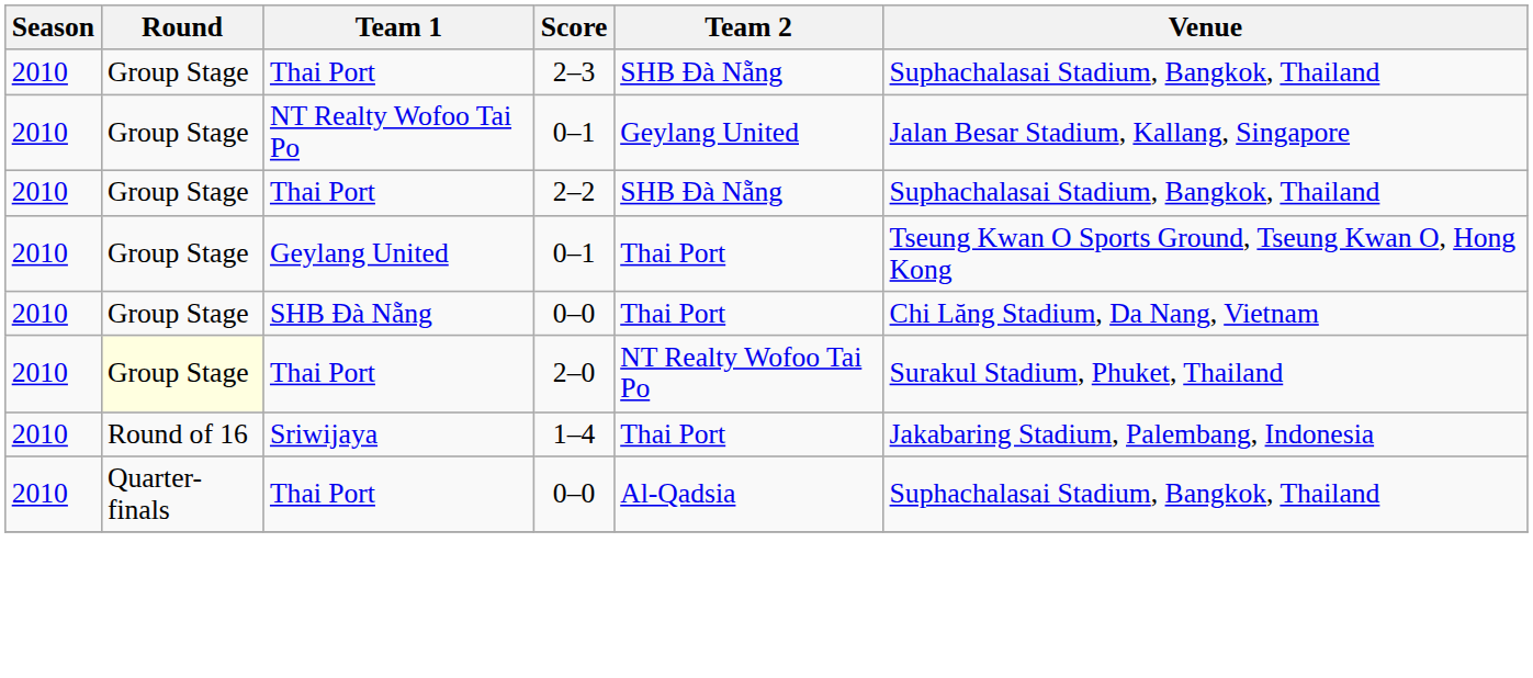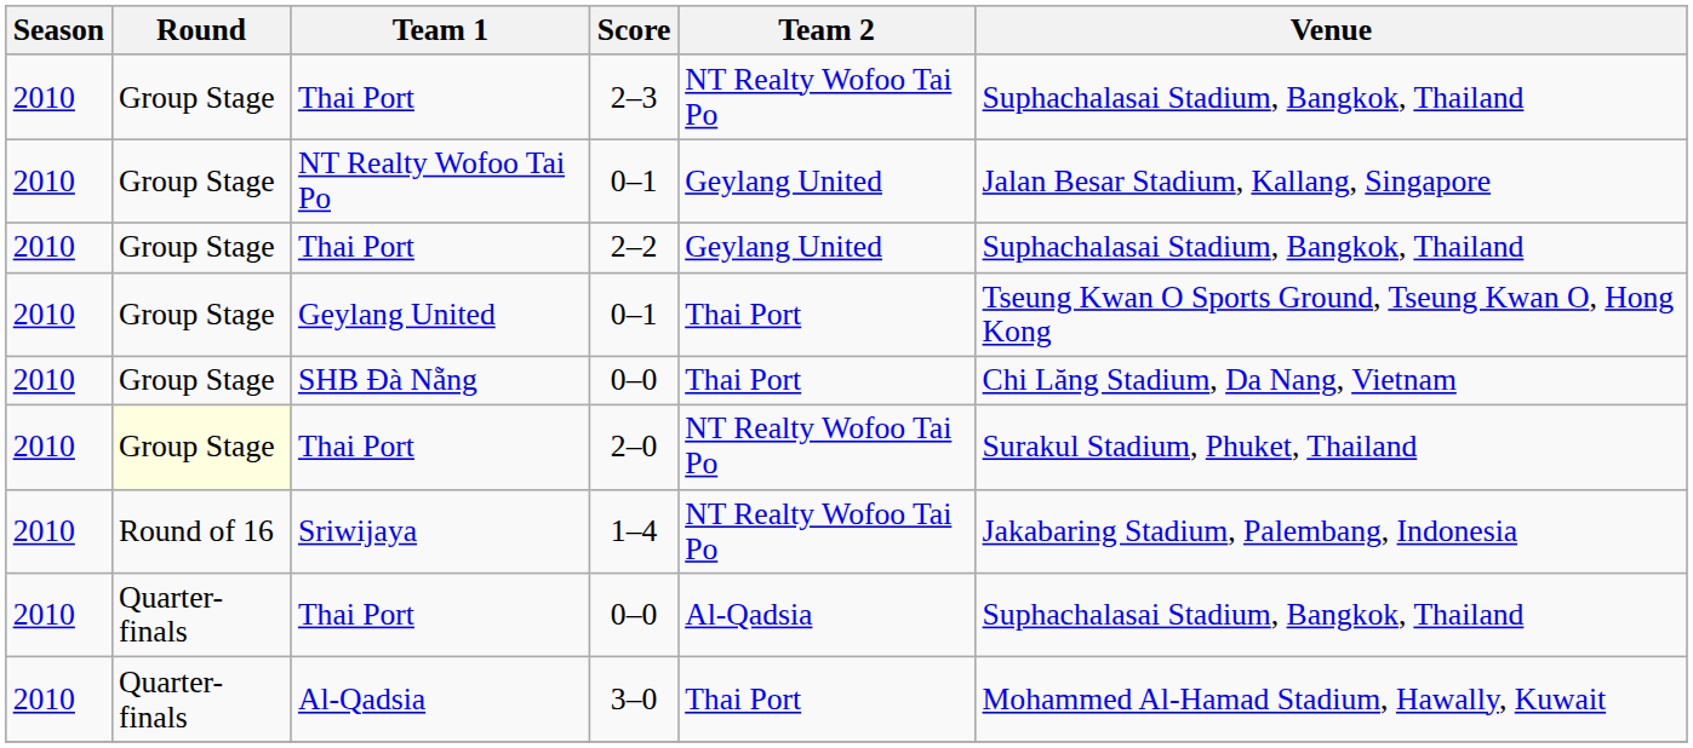 <table class="wikitable">
 <tr>
 <th>Season</th>
 <th>Round</th>
 <th>Team 1</th>
 <th>Score</th>
 <th>Team 2</th>
 <th>Venue</th>
 </tr>
 <tr>
 <td><a href='#'>2010</a></td>
 <td>Group Stage</td>
 <td> <a href='#'>Thai Port</a></td>
 <td style="text-align:center;">2–3</td>
-<td> <a href='#'>SHB Đà Nẵng</a></td>
+<td> <a href='#'>NT Realty Wofoo Tai Po</a></td>
 <td><a href='#'>Suphachalasai Stadium</a>, <a href='#'>Bangkok</a>, <a href='#'>Thailand</a></td>
 </tr>
 <tr>
 <td><a href='#'>2010</a></td>
 <td>Group Stage</td>
 <td> <a href='#'>NT Realty Wofoo Tai Po</a></td>
 <td style="text-align:center;">0–1</td>
 <td> <a href='#'>Geylang United</a></td>
 <td><a href='#'>Jalan Besar Stadium</a>, <a href='#'>Kallang</a>, <a href='#'>Singapore</a></td>
 </tr>
 <tr>
 <td><a href='#'>2010</a></td>
 <td>Group Stage</td>
 <td> <a href='#'>Thai Port</a></td>
 <td style="text-align:center;">2–2</td>
-<td> <a href='#'>SHB Đà Nẵng</a></td>
+<td> <a href='#'>Geylang United</a></td>
 <td><a href='#'>Suphachalasai Stadium</a>, <a href='#'>Bangkok</a>, <a href='#'>Thailand</a></td>
 </tr>
 <tr>
 <td><a href='#'>2010</a></td>
 <td>Group Stage</td>
 <td> <a href='#'>Geylang United</a></td>
 <td style="text-align:center;">0–1</td>
 <td> <a href='#'>Thai Port</a></td>
 <td><a href='#'>Tseung Kwan O Sports Ground</a>, <a href='#'>Tseung Kwan O</a>, <a href='#'>Hong Kong</a></td>
 </tr>
 <tr>
 <td><a href='#'>2010</a></td>
 <td>Group Stage</td>
 <td> <a href='#'>SHB Đà Nẵng</a></td>
 <td style="text-align:center;">0–0</td>
 <td> <a href='#'>Thai Port</a></td>
 <td><a href='#'>Chi Lăng Stadium</a>, <a href='#'>Da Nang</a>, <a href='#'>Vietnam</a></td>
 </tr>
 <tr>
 <td><a href='#'>2010</a></td>
 <td style="background: lightyellow;">Group Stage</td>
 <td> <a href='#'>Thai Port</a></td>
 <td style="text-align:center;">2–0</td>
 <td> <a href='#'>NT Realty Wofoo Tai Po</a></td>
 <td><a href='#'>Surakul Stadium</a>, <a href='#'>Phuket</a>, <a href='#'>Thailand</a></td>
 </tr>
 <tr>
 <td><a href='#'>2010</a></td>
 <td>Round of 16</td>
 <td> <a href='#'>Sriwijaya</a></td>
 <td style="text-align:center;">1–4</td>
-<td> <a href='#'>Thai Port</a></td>
+<td> <a href='#'>NT Realty Wofoo Tai Po</a></td>
 <td><a href='#'>Jakabaring Stadium</a>, <a href='#'>Palembang</a>, <a href='#'>Indonesia</a></td>
 </tr>
 <tr>
 <td><a href='#'>2010</a></td>
 <td>Quarter-finals</td>
 <td> <a href='#'>Thai Port</a></td>
 <td style="text-align:center;">0–0</td>
 <td> <a href='#'>Al-Qadsia</a></td>
 <td><a href='#'>Suphachalasai Stadium</a>, <a href='#'>Bangkok</a>, <a href='#'>Thailand</a></td>
 </tr>
 <tr>
+<td><a href='#'>2010</a></td>
+<td>Quarter-finals</td>
+<td> <a href='#'>Al-Qadsia</a></td>
+<td style="text-align:center;">3–0</td>
+<td> <a href='#'>Thai Port</a></td>
+<td><a href='#'>Mohammed Al-Hamad Stadium</a>, <a href='#'>Hawally</a>, <a href='#'>Kuwait</a></td>
+</tr>
+<tr>
 </tr>
 </table>
